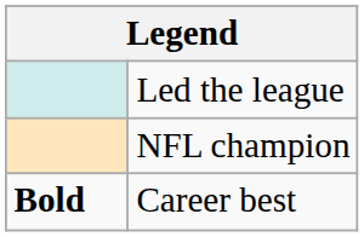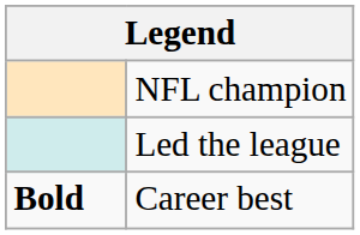 <table class="wikitable">
 <tr>
 <th colspan="2">Legend</th>
+</tr>
+<tr>
+<td style="background:#ffe6bd; width:3em;"></td>
+<td>NFL champion</td>
 </tr>
 <tr>
 <td style="background:#cfecec; width:3em;"></td>
 <td>Led the league</td>
 </tr>
 <tr>
-<td style="background:#ffe6bd; width:3em;"></td>
-<td>NFL champion</td>
-</tr>
-<tr>
 <td><strong>Bold</strong></td>
 <td>Career best</td>
 </tr>
 </table>
